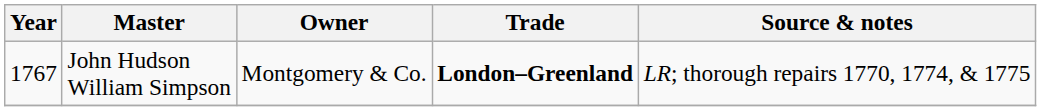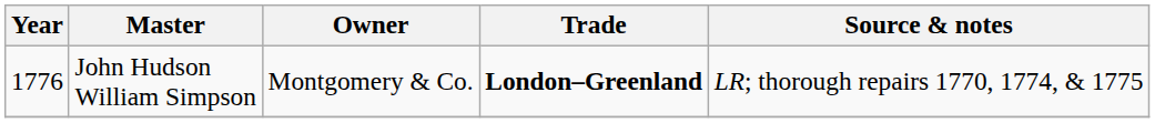 <table class=" wikitable">
 <tr>
 <th>Year</th>
 <th>Master</th>
 <th>Owner</th>
 <th>Trade</th>
 <th>Source & notes</th>
 </tr>
 <tr>
-<td>1767</td>
+<td>1776</td>
 <td>John Hudson<br>William Simpson</td>
 <td>Montgomery & Co.</td>
 <td><strong>London–Greenland</strong></td>
 <td><em>LR</em>; thorough repairs 1770, 1774, & 1775</td>
 </tr>
 <tr>
 </tr>
 </table>
